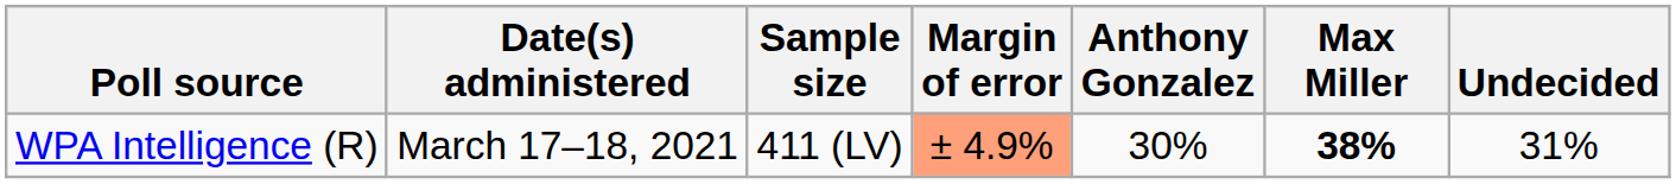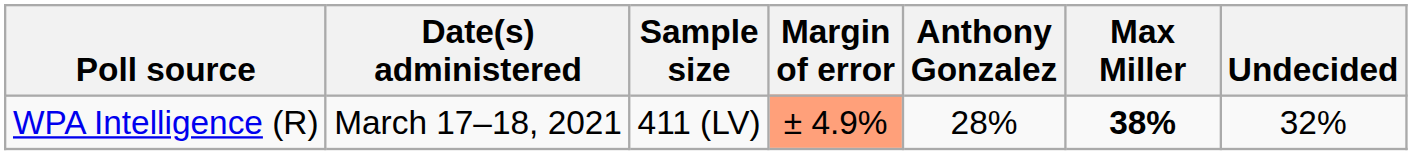 <table class="wikitable" style="font-size:90%;text-align:center;">
 <tr valign=bottom>
 <th>Poll source</th>
 <th>Date(s)<br>administered</th>
 <th>Sample<br>size</th>
 <th>Margin<br>of error</th>
 <th style="width:60px;">Anthony<br>Gonzalez</th>
 <th style="width:60px;">Max<br>Miller</th>
 <th>Undecided</th>
 </tr>
 <tr>
 <td style="text-align:left;"><a href='#'>WPA Intelligence</a> (R)</td>
 <td>March 17–18, 2021</td>
 <td>411 (LV)</td>
 <td style="background: lightsalmon;">± 4.9%</td>
-<td>30%</td>
+<td>28%</td>
 <td><strong>38%</strong></td>
-<td>31%</td>
+<td>32%</td>
 </tr>
 </table>
